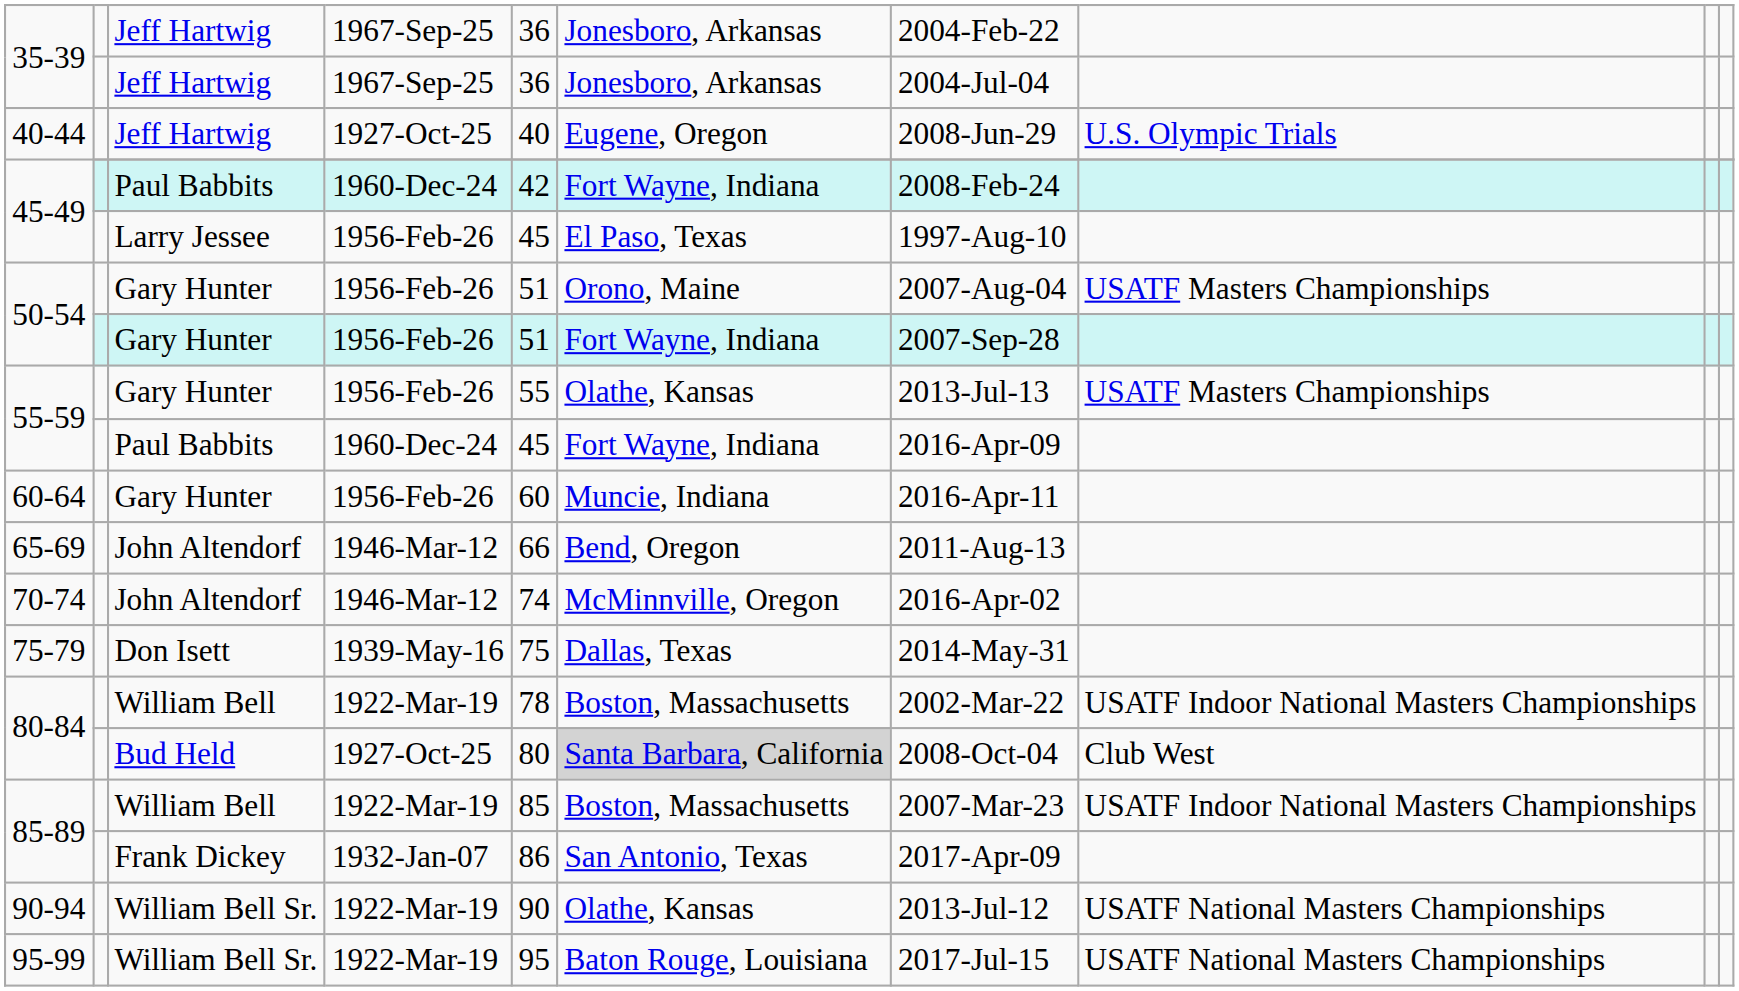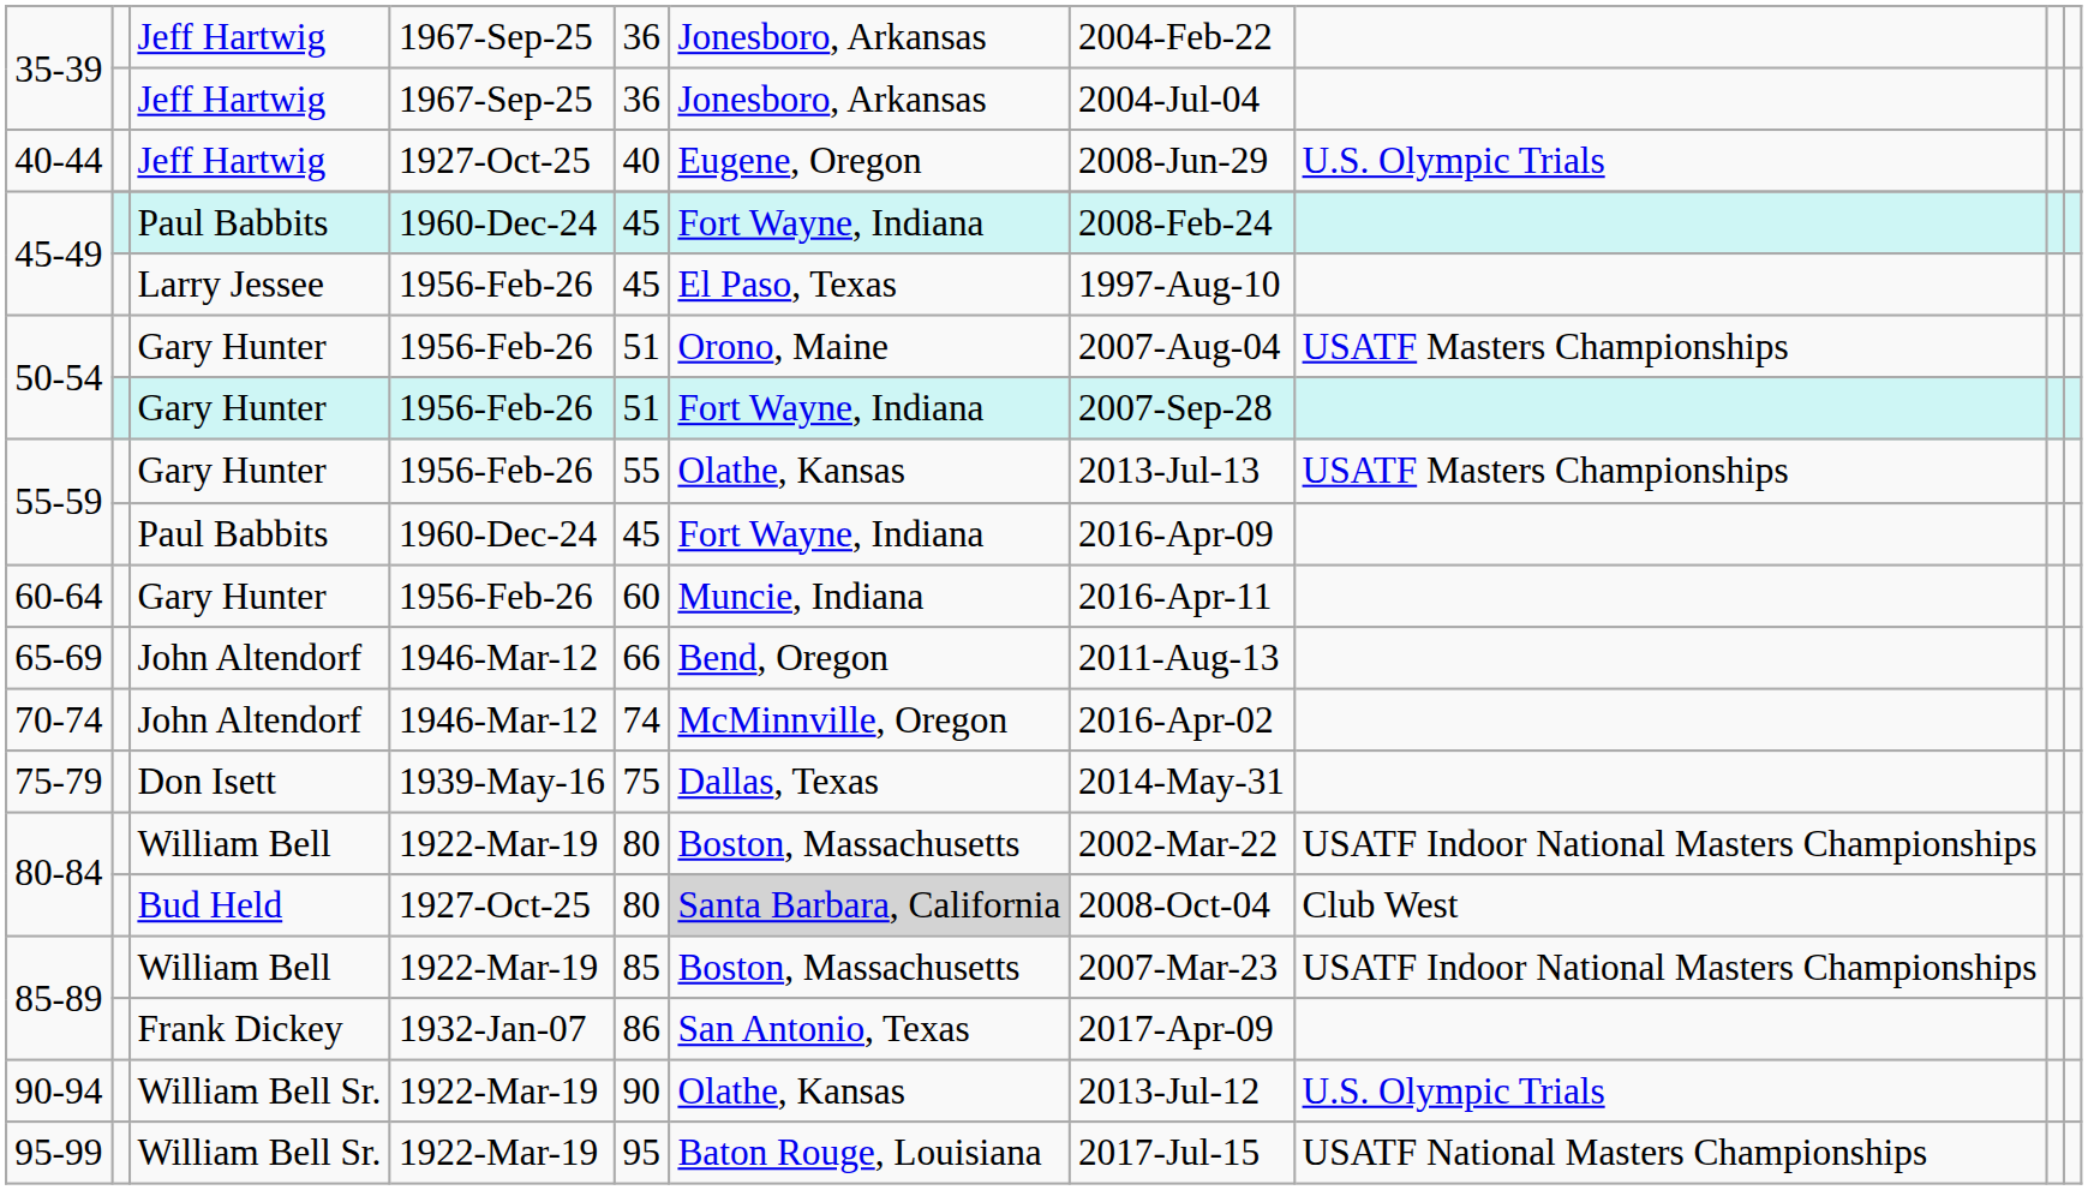 <table class="wikitable" style="font-size:95%; width: 95%">
 <tr>
 <td rowspan=2>35-39</td>
 <td> </td>
 <td><a href='#'>Jeff Hartwig</a></td>
 <td>1967-Sep-25</td>
 <td>36</td>
 <td><a href='#'>Jonesboro</a>, Arkansas</td>
 <td>2004-Feb-22</td>
 <td></td>
 <td></td>
 <td></td>
 </tr>
 <tr>
 <td></td>
 <td><a href='#'>Jeff Hartwig</a></td>
 <td>1967-Sep-25</td>
 <td>36</td>
 <td><a href='#'>Jonesboro</a>, Arkansas</td>
 <td>2004-Jul-04</td>
 <td></td>
 <td></td>
 <td></td>
 </tr>
 <tr>
 <td>40-44</td>
 <td></td>
 <td><a href='#'>Jeff Hartwig</a></td>
 <td>1927-Oct-25</td>
 <td>40</td>
 <td><a href='#'>Eugene</a>, Oregon</td>
 <td>2008-Jun-29</td>
 <td><a href='#'>U.S. Olympic Trials</a></td>
 <td></td>
 <td></td>
 </tr>
 <tr>
 <td rowspan=3>45-49</td>
 </tr>
 <tr style="background:#cef6f5;">
 <td> </td>
 <td>Paul Babbits</td>
 <td>1960-Dec-24</td>
-<td>42</td>
+<td>45</td>
 <td><a href='#'>Fort Wayne</a>, Indiana</td>
 <td>2008-Feb-24</td>
 <td></td>
 <td></td>
 <td></td>
 </tr>
 <tr>
 <td></td>
 <td>Larry Jessee</td>
 <td>1956-Feb-26</td>
 <td>45</td>
 <td><a href='#'>El Paso</a>, Texas</td>
 <td>1997-Aug-10</td>
 <td></td>
 <td></td>
 <td></td>
 </tr>
 <tr>
 <td rowspan=2>50-54</td>
 <td></td>
 <td>Gary Hunter</td>
 <td>1956-Feb-26</td>
 <td>51</td>
 <td><a href='#'>Orono</a>, Maine</td>
 <td>2007-Aug-04</td>
 <td><a href='#'>USATF</a> Masters Championships</td>
 <td></td>
 <td></td>
 </tr>
 <tr style="background:#cef6f5;">
 <td></td>
 <td>Gary Hunter</td>
 <td>1956-Feb-26</td>
 <td>51</td>
 <td><a href='#'>Fort Wayne</a>, Indiana</td>
 <td>2007-Sep-28</td>
 <td></td>
 <td></td>
 <td></td>
 </tr>
 <tr>
 <td rowspan=2>55-59</td>
 <td></td>
 <td>Gary Hunter</td>
 <td>1956-Feb-26</td>
 <td>55</td>
 <td><a href='#'>Olathe</a>, Kansas</td>
 <td>2013-Jul-13</td>
 <td><a href='#'>USATF</a> Masters Championships</td>
 <td></td>
 <td></td>
 </tr>
 <tr>
 <td> </td>
 <td>Paul Babbits</td>
 <td>1960-Dec-24</td>
 <td>45</td>
 <td><a href='#'>Fort Wayne</a>, Indiana</td>
 <td>2016-Apr-09</td>
 <td></td>
 <td></td>
 <td></td>
 </tr>
 <tr>
 <td>60-64</td>
 <td></td>
 <td>Gary Hunter</td>
 <td>1956-Feb-26</td>
 <td>60</td>
 <td><a href='#'>Muncie</a>, Indiana</td>
 <td>2016-Apr-11</td>
 <td></td>
 <td></td>
 <td></td>
 </tr>
 <tr>
 <td>65-69</td>
 <td></td>
 <td>John Altendorf</td>
 <td>1946-Mar-12</td>
 <td>66</td>
 <td><a href='#'>Bend</a>, Oregon</td>
 <td>2011-Aug-13</td>
 <td></td>
 <td></td>
 <td></td>
 </tr>
 <tr>
 <td>70-74</td>
 <td></td>
 <td>John Altendorf</td>
 <td>1946-Mar-12</td>
 <td>74</td>
 <td><a href='#'>McMinnville</a>, Oregon</td>
 <td>2016-Apr-02</td>
 <td></td>
 <td></td>
 <td></td>
 </tr>
 <tr>
 <td>75-79</td>
 <td></td>
 <td>Don Isett</td>
 <td>1939-May-16</td>
 <td>75</td>
 <td><a href='#'>Dallas</a>, Texas</td>
 <td>2014-May-31</td>
 <td></td>
 <td></td>
 <td></td>
 </tr>
 <tr>
 <td rowspan=2>80-84</td>
 <td> </td>
 <td>William Bell</td>
 <td>1922-Mar-19</td>
-<td>78</td>
+<td>80</td>
 <td><a href='#'>Boston</a>, Massachusetts</td>
 <td>2002-Mar-22</td>
 <td>USATF Indoor National Masters Championships</td>
 <td></td>
 <td></td>
 </tr>
 <tr>
 <td></td>
 <td><a href='#'>Bud Held</a></td>
 <td>1927-Oct-25</td>
 <td>80</td>
 <td style="background: lightgrey;"><a href='#'>Santa Barbara</a>, California</td>
 <td>2008-Oct-04</td>
 <td>Club West</td>
 <td></td>
 <td></td>
 </tr>
 <tr>
 <td rowspan=2>85-89</td>
 <td> </td>
 <td>William Bell</td>
 <td>1922-Mar-19</td>
 <td>85</td>
 <td><a href='#'>Boston</a>, Massachusetts</td>
 <td>2007-Mar-23</td>
 <td>USATF Indoor National Masters Championships</td>
 <td></td>
 <td></td>
 </tr>
 <tr>
 <td></td>
 <td>Frank Dickey</td>
 <td>1932-Jan-07</td>
 <td>86</td>
 <td><a href='#'>San Antonio</a>, Texas</td>
 <td>2017-Apr-09</td>
 <td></td>
 <td></td>
 <td></td>
 </tr>
 <tr>
 <td>90-94</td>
 <td></td>
 <td>William Bell Sr.</td>
 <td>1922-Mar-19</td>
 <td>90</td>
 <td><a href='#'>Olathe</a>, Kansas</td>
 <td>2013-Jul-12</td>
-<td>USATF National Masters Championships</td>
+<td><a href='#'>U.S. Olympic Trials</a></td>
 <td></td>
 <td></td>
 </tr>
 <tr>
 <td>95-99</td>
 <td></td>
 <td>William Bell Sr.</td>
 <td>1922-Mar-19</td>
 <td>95</td>
 <td><a href='#'>Baton Rouge</a>, Louisiana</td>
 <td>2017-Jul-15</td>
 <td>USATF National Masters Championships</td>
 <td></td>
 <td></td>
 </tr>
 </table>
